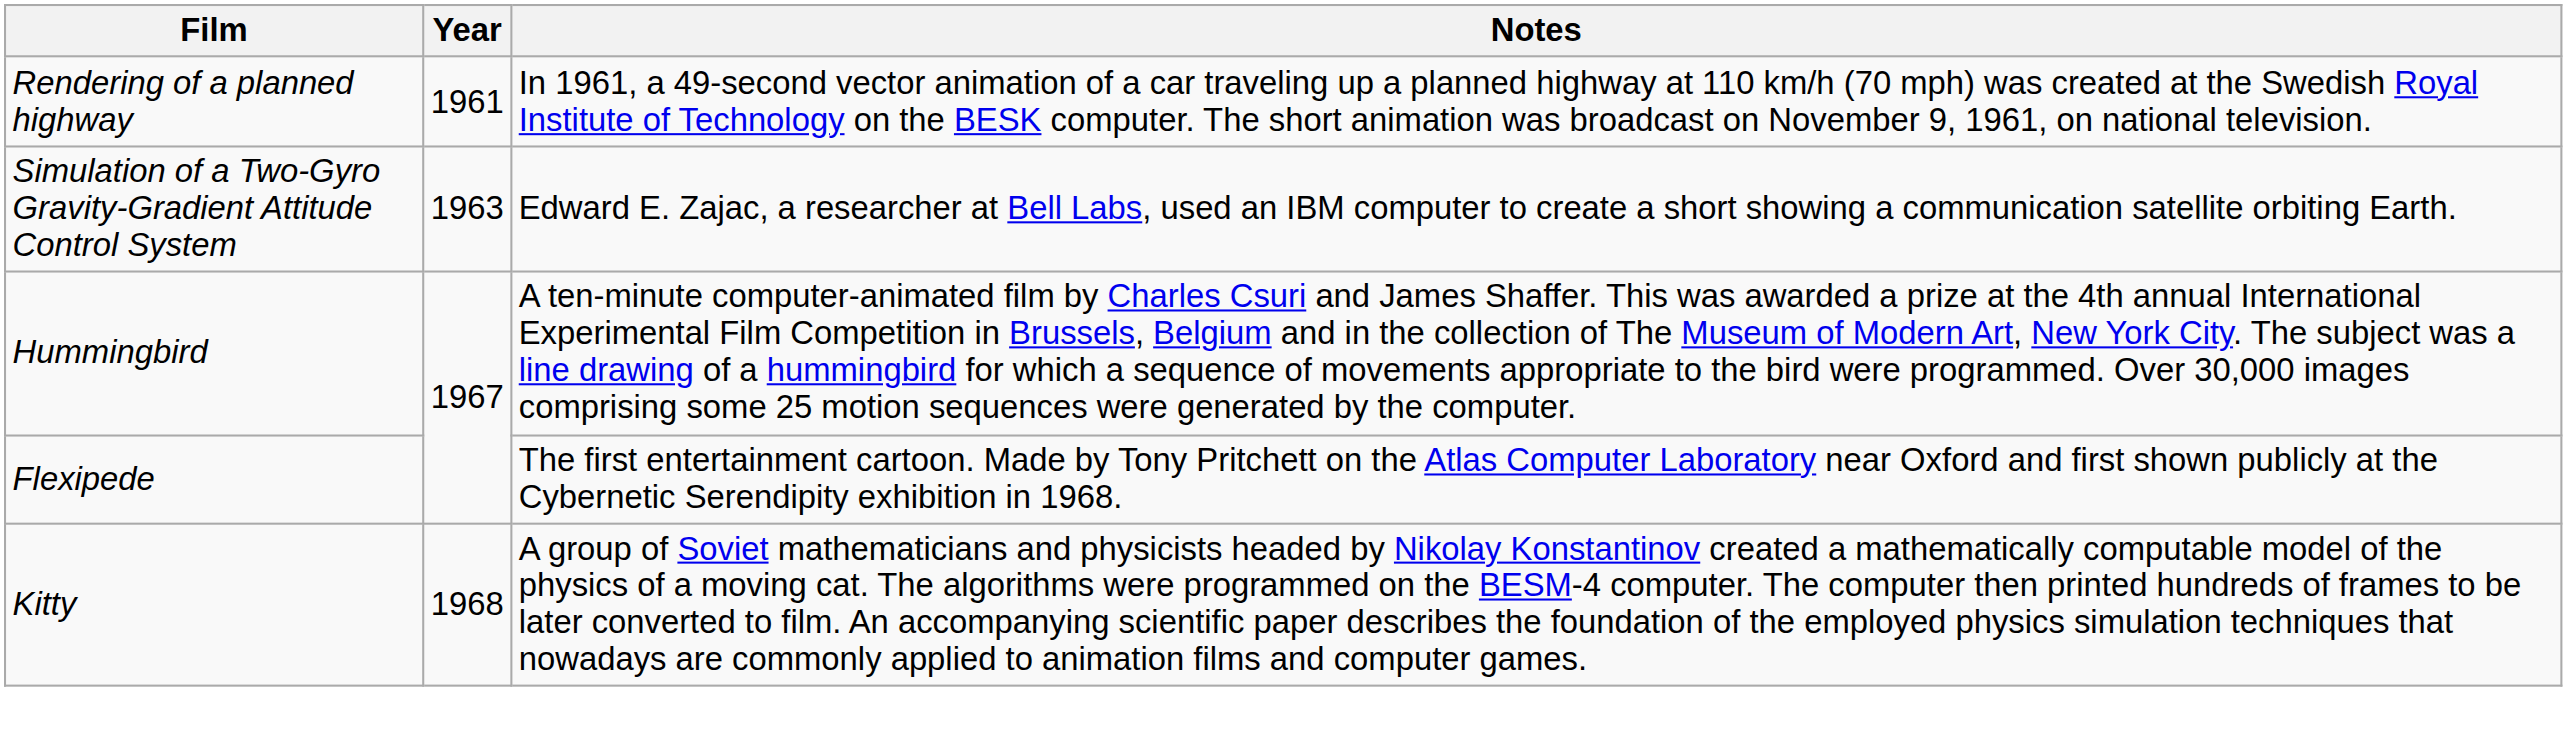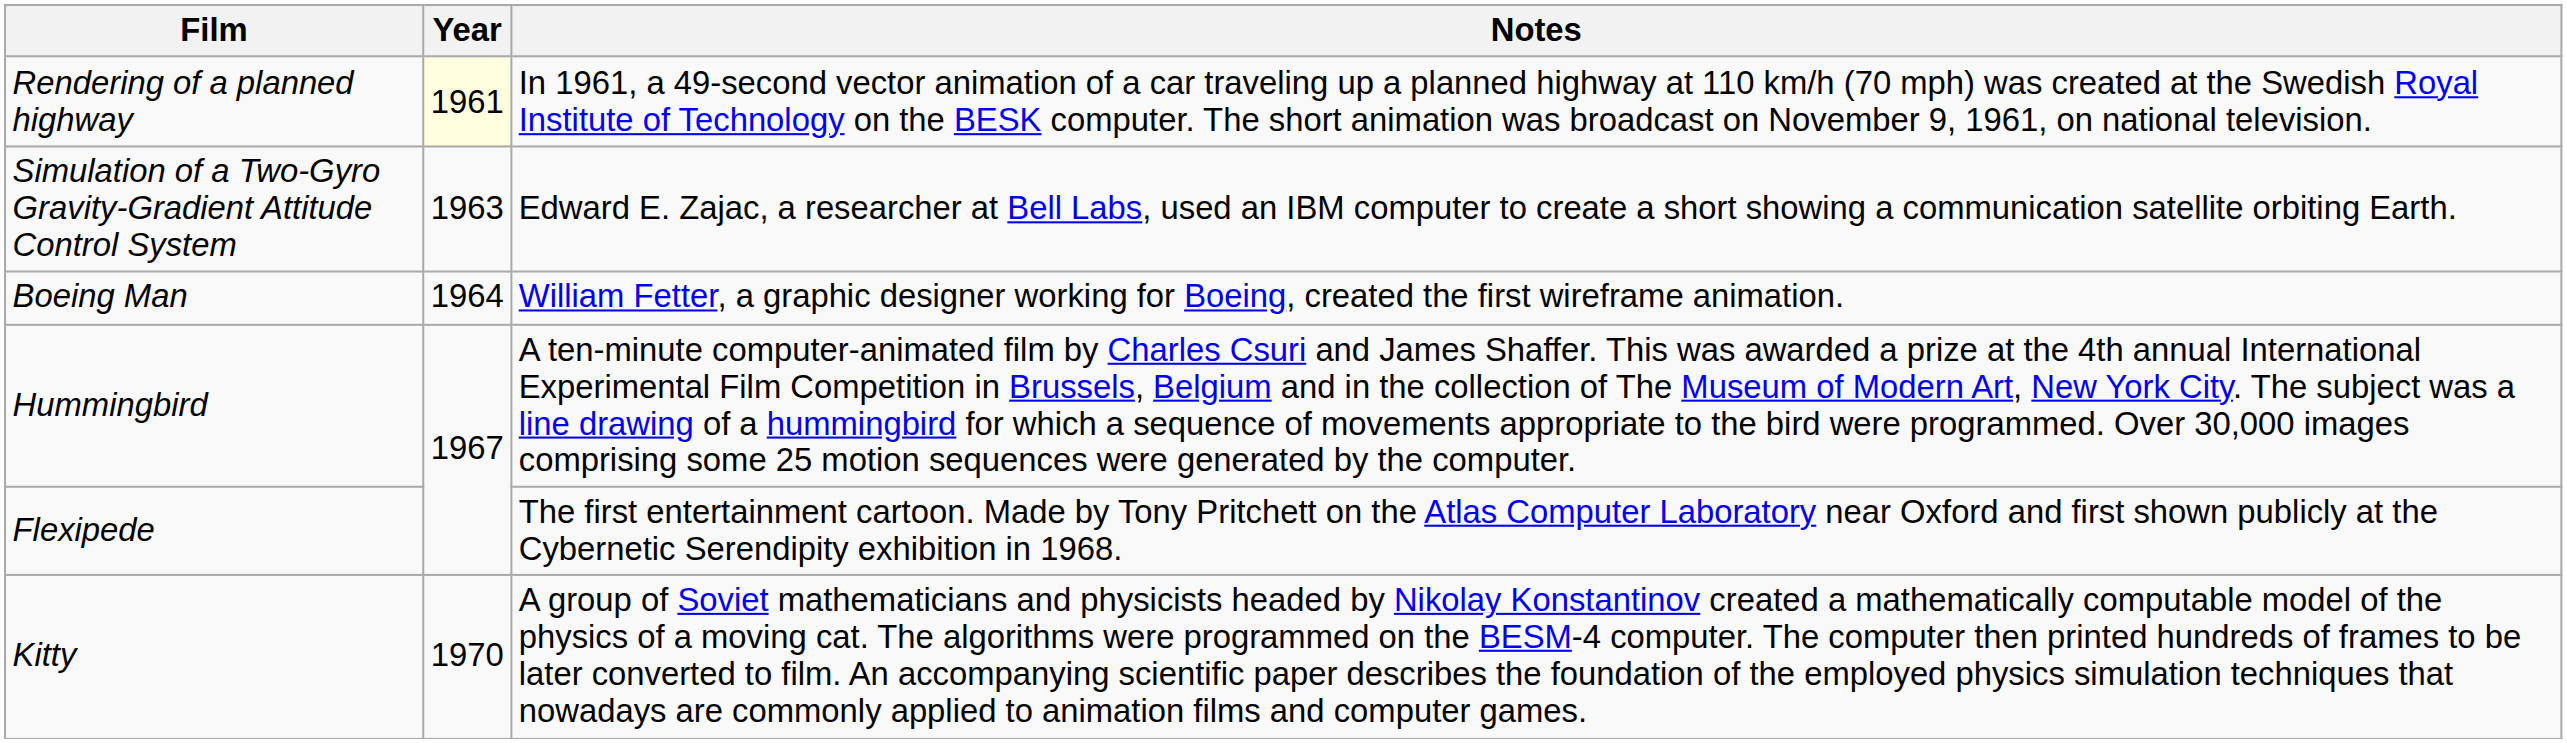 <table class="wikitable">
 <tr>
 <th>Film</th>
 <th>Year</th>
 <th>Notes</th>
 </tr>
 <tr>
 <td><em>Rendering of a planned highway</em></td>
-<td>1961</td>
+<td style="background: lightyellow;">1961</td>
 <td>In 1961, a 49-second vector animation of a car traveling up a planned highway at 110 km/h (70 mph) was created at the Swedish <a href='#'>Royal Institute of Technology</a> on the <a href='#'>BESK</a> computer. The short animation was broadcast on November 9, 1961, on national television.</td>
 </tr>
 <tr>
 <td><em>Simulation of a Two-Gyro Gravity-Gradient Attitude Control System</em></td>
 <td>1963</td>
 <td>Edward E. Zajac, a researcher at <a href='#'>Bell Labs</a>, used an IBM computer to create a short showing a communication satellite orbiting Earth.</td>
+</tr>
+<tr>
+<td><em>Boeing Man</em></td>
+<td>1964</td>
+<td><a href='#'>William Fetter</a>, a graphic designer working for <a href='#'>Boeing</a>, created the first wireframe animation.</td>
 </tr>
 <tr>
 <td><em>Hummingbird</em></td>
 <td rowspan=2 align="center">1967</td>
 <td>A ten-minute computer-animated film by <a href='#'>Charles Csuri</a> and James Shaffer. This was awarded a prize at the 4th annual International Experimental Film Competition in <a href='#'>Brussels</a>, <a href='#'>Belgium</a> and in the collection of The <a href='#'>Museum of Modern Art</a>, <a href='#'>New York City</a>. The subject was a <a href='#'>line drawing</a> of a <a href='#'>hummingbird</a> for which a sequence of movements appropriate to the bird were programmed. Over 30,000 images comprising some 25 motion sequences were generated by the computer.</td>
 </tr>
 <tr>
 <td><em>Flexipede</em></td>
 <td>The first entertainment cartoon. Made by Tony Pritchett on the <a href='#'>Atlas Computer Laboratory</a> near Oxford and first shown publicly at the Cybernetic Serendipity exhibition in 1968.</td>
 </tr>
 <tr>
 <td><em>Kitty</em></td>
-<td>1968</td>
+<td>1970</td>
 <td>A group of <a href='#'>Soviet</a> mathematicians and physicists headed by <a href='#'>Nikolay Konstantinov</a> created a mathematically computable model of the physics of a moving cat. The algorithms were programmed on the <a href='#'>BESM</a>-4 computer. The computer then printed hundreds of frames to be later converted to film. An accompanying scientific paper describes the foundation of the employed physics simulation techniques that nowadays are commonly applied to animation films and computer games.</td>
 </tr>
 </table>
